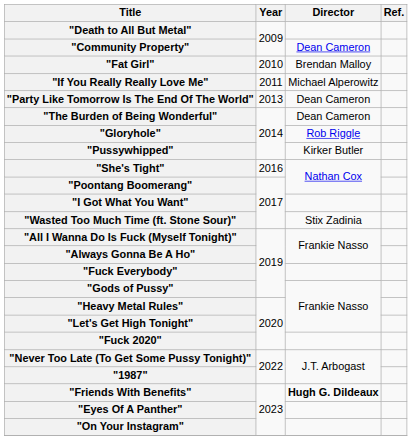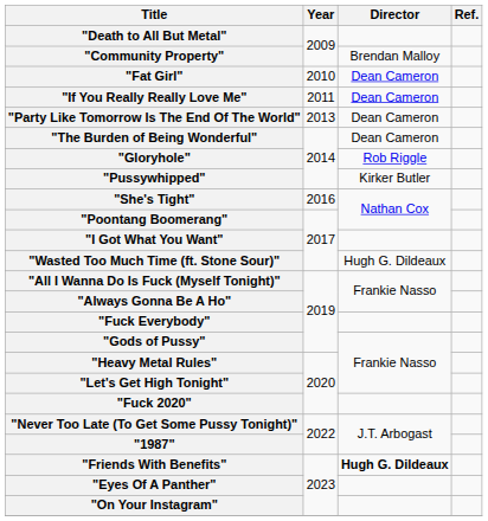 <table class="wikitable plainrowheaders" style="text-align:center;">
 <tr>
 <th>Title</th>
 <th>Year</th>
 <th>Director</th>
 <th>Ref.</th>
 </tr>
 <tr>
 <th scope="row">"Death to All But Metal"</th>
 <td rowspan="2">2009</td>
 <td></td>
 <td></td>
 </tr>
 <tr>
 <th scope="row">"Community Property"</th>
-<td><a href='#'>Dean Cameron</a></td>
+<td>Brendan Malloy</td>
 <td></td>
 </tr>
 <tr>
 <th scope="row">"Fat Girl"</th>
 <td>2010</td>
-<td>Brendan Malloy</td>
+<td><a href='#'>Dean Cameron</a></td>
 <td></td>
 </tr>
 <tr>
 <th scope="row">"If You Really Really Love Me"</th>
 <td>2011</td>
-<td>Michael Alperowitz</td>
+<td><a href='#'>Dean Cameron</a></td>
 <td></td>
 </tr>
 <tr>
 <th scope="row">"Party Like Tomorrow Is The End Of The World"</th>
 <td>2013</td>
 <td>Dean Cameron</td>
 <td></td>
 </tr>
 <tr>
 <th scope="row">"The Burden of Being Wonderful"</th>
 <td rowspan="3">2014</td>
 <td>Dean Cameron</td>
 <td></td>
 </tr>
 <tr>
 <th scope="row">"Gloryhole"</th>
 <td><a href='#'>Rob Riggle</a></td>
 <td></td>
 </tr>
 <tr>
 <th scope="row">"Pussywhipped"</th>
 <td>Kirker Butler</td>
 <td></td>
 </tr>
 <tr>
 <th scope="row">"She's Tight"</th>
 <td>2016</td>
 <td rowspan="2"><a href='#'>Nathan Cox</a></td>
 <td></td>
 </tr>
 <tr>
 <th scope="row">"Poontang Boomerang"</th>
 <td rowspan="3">2017</td>
 <td></td>
 </tr>
 <tr>
 <th scope="row">"I Got What You Want"</th>
 <td></td>
 <td></td>
 </tr>
 <tr>
 <th scope="row">"Wasted Too Much Time (ft. Stone Sour)"</th>
-<td>Stix Zadinia</td>
+<td>Hugh G. Dildeaux</td>
 <td></td>
 </tr>
 <tr>
 <th scope="row">"All I Wanna Do Is Fuck (Myself Tonight)"</th>
 <td rowspan="4">2019</td>
 <td rowspan="2">Frankie Nasso</td>
 <td></td>
 </tr>
 <tr>
 <th scope="row">"Always Gonna Be A Ho"</th>
 <td></td>
 </tr>
 <tr>
 <th scope="row">"Fuck Everybody"</th>
 <td></td>
 <td></td>
 </tr>
 <tr>
 <th scope="row">"Gods of Pussy"</th>
 <td rowspan="3">Frankie Nasso</td>
 <td></td>
 </tr>
 <tr>
 <th scope="row">"Heavy Metal Rules"</th>
 <td rowspan="3">2020</td>
 <td></td>
 </tr>
 <tr>
 <th scope="row">"Let's Get High Tonight"</th>
 <td></td>
 </tr>
 <tr>
 <th scope="row">"Fuck 2020"</th>
 <td></td>
 <td></td>
 </tr>
 <tr>
 <th scope="row">"Never Too Late (To Get Some Pussy Tonight)"</th>
 <td rowspan="2">2022</td>
 <td rowspan="2">J.T. Arbogast</td>
 <td></td>
 </tr>
 <tr>
 <th scope="row">"1987"</th>
 <td></td>
 </tr>
 <tr>
 <th scope="row">"Friends With Benefits"</th>
 <td rowspan="3">2023</td>
 <td><strong>Hugh G. Dildeaux</strong></td>
 <td></td>
 </tr>
 <tr>
 <th scope="row">"Eyes Of A Panther"</th>
 <td></td>
 <td></td>
 </tr>
 <tr>
 <th scope="row">"On Your Instagram"</th>
 <td></td>
 <td></td>
 </tr>
 <tr>
 </tr>
 </table>
